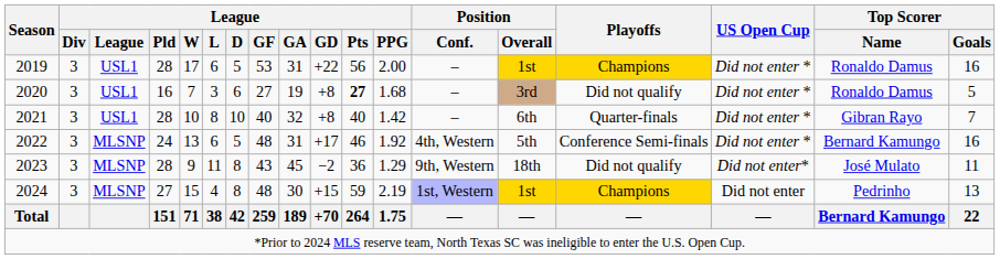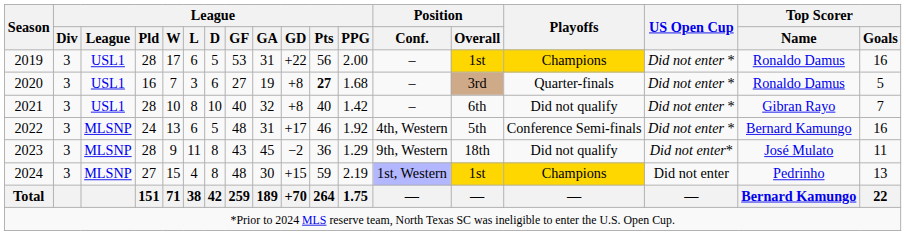 <table class="wikitable" style="text-align: center">
 <tr>
 <th rowspan="2" scope="col">Season</th>
 <th colspan="11" scope="col">League</th>
 <th colspan="2" scope="col">Position</th>
 <th rowspan="2" scope="col">Playoffs</th>
 <th rowspan="2" scope="col"><a href='#'>US Open Cup</a></th>
 <th colspan="3" scope="col">Top Scorer</th>
 </tr>
 <tr>
 <th>Div</th>
 <th>League</th>
 <th>Pld</th>
 <th>W</th>
 <th>L</th>
 <th>D</th>
 <th>GF</th>
 <th>GA</th>
 <th>GD</th>
 <th>Pts</th>
 <th>PPG</th>
 <th>Conf.</th>
 <th>Overall</th>
 <th>Name</th>
 <th>Goals</th>
 </tr>
 <tr>
 <td>2019</td>
 <td>3</td>
 <td><a href='#'>USL1</a></td>
 <td>28</td>
 <td>17</td>
 <td>6</td>
 <td>5</td>
 <td>53</td>
 <td>31</td>
 <td>+22</td>
 <td>56</td>
 <td>2.00</td>
 <td>–</td>
 <td bgcolor=gold>1st</td>
 <td bgcolor=gold>Champions</td>
 <td><em> Did not enter</em> *</td>
 <td> <a href='#'>Ronaldo Damus</a></td>
 <td>16</td>
 </tr>
 <tr>
 <td>2020</td>
 <td>3</td>
 <td><a href='#'>USL1</a></td>
 <td>16</td>
 <td>7</td>
 <td>3</td>
 <td>6</td>
 <td>27</td>
 <td>19</td>
 <td>+8</td>
 <td><strong>27</strong></td>
 <td>1.68</td>
 <td>–</td>
 <td bgcolor=#CFAA88>3rd</td>
-<td>Did not qualify</td>
+<td>Quarter-finals</td>
 <td><em> Did not enter</em> *</td>
 <td> <a href='#'>Ronaldo Damus</a></td>
 <td>5</td>
 </tr>
 <tr>
 <td>2021</td>
 <td>3</td>
 <td><a href='#'>USL1</a></td>
 <td>28</td>
 <td>10</td>
 <td>8</td>
 <td>10</td>
 <td>40</td>
 <td>32</td>
 <td>+8</td>
 <td>40</td>
 <td>1.42</td>
 <td>–</td>
 <td>6th</td>
-<td>Quarter-finals</td>
+<td>Did not qualify</td>
 <td><em> Did not enter</em> *</td>
 <td> <a href='#'>Gibran Rayo</a></td>
 <td>7</td>
 </tr>
 <tr>
 <td>2022</td>
 <td>3</td>
 <td><a href='#'>MLSNP</a></td>
 <td>24</td>
 <td>13</td>
 <td>6</td>
 <td>5</td>
 <td>48</td>
 <td>31</td>
 <td>+17</td>
 <td>46</td>
 <td>1.92</td>
 <td>4th, Western</td>
 <td>5th</td>
 <td>Conference Semi-finals</td>
 <td><em> Did not enter</em> *</td>
 <td> <a href='#'>Bernard Kamungo</a></td>
 <td>16</td>
 </tr>
 <tr>
 <td>2023</td>
 <td>3</td>
 <td><a href='#'>MLSNP</a></td>
 <td>28</td>
 <td>9</td>
 <td>11</td>
 <td>8</td>
 <td>43</td>
 <td>45</td>
 <td>−2</td>
 <td>36</td>
 <td>1.29</td>
 <td>9th, Western</td>
 <td>18th</td>
 <td>Did not qualify</td>
 <td><em>Did not enter</em>*</td>
 <td> <a href='#'>José Mulato</a></td>
 <td>11</td>
 </tr>
 <tr>
 <td>2024</td>
 <td>3</td>
 <td><a href='#'>MLSNP</a></td>
 <td>27</td>
 <td>15</td>
 <td>4</td>
 <td>8</td>
 <td>48</td>
 <td>30</td>
 <td>+15</td>
 <td>59</td>
 <td>2.19</td>
 <td bgcolor="B3B7FF">1st, Western</td>
 <td bgcolor=gold>1st</td>
 <td bgcolor=gold>Champions</td>
 <td>Did not enter</td>
 <td> <a href='#'>Pedrinho</a></td>
 <td>13</td>
 </tr>
 <tr>
 <th>Total</th>
 <th></th>
 <th></th>
 <th>151</th>
 <th>71</th>
 <th>38</th>
 <th>42</th>
 <th>259</th>
 <th>189</th>
 <th>+70</th>
 <th>264</th>
 <th>1.75</th>
 <th>—</th>
 <th>—</th>
 <th>—</th>
 <th>—</th>
 <th> <a href='#'>Bernard Kamungo</a></th>
 <th>22</th>
 </tr>
 <tr>
 <td colspan="18"><small>*Prior to 2024 <a href='#'>MLS</a> reserve team, North Texas SC was ineligible to enter the U.S. Open Cup.</small></td>
 </tr>
 </table>
